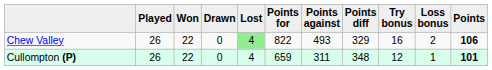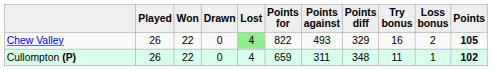 <table class="wikitable" style="text-align:center">
 <tr>
 <th style="background:#efefef; width:195px;"></th>
 <th style="background:#efefef; width:20px;">Played</th>
 <th style="background:#efefef; width:20px;">Won</th>
 <th style="background:#efefef; width:20px;">Drawn</th>
 <th style="background:#efefef; width:20px;">Lost</th>
 <th style="background:#efefef; width:20px;">Points for</th>
 <th style="background:#efefef; width:20px;">Points against</th>
 <th style="background:#efefef; width:20px;">Points diff</th>
 <th style="background:#efefef; width:20px;">Try bonus</th>
 <th style="background:#efefef; width:20px;">Loss bonus</th>
 <th style="background:#efefef; width:20px;">Points</th>
 </tr>
 <tr>
 <td style="text-align:left;"><a href='#'>Chew Valley</a></td>
 <td>26</td>
 <td>22</td>
 <td>0</td>
 <td style="background: lightgreen;">4</td>
 <td>822</td>
 <td>493</td>
 <td>329</td>
 <td>16</td>
 <td>2</td>
-<td><strong>106</strong></td>
+<td><strong>105</strong></td>
 </tr>
 <tr style="background:#d8ffeb; text-align:center;">
 <td align=left>Cullompton <strong>(P)</strong></td>
 <td>26</td>
 <td>22</td>
 <td>0</td>
 <td>4</td>
 <td>659</td>
 <td>311</td>
 <td>348</td>
-<td>12</td>
+<td>11</td>
 <td>1</td>
-<td><strong>101</strong></td>
+<td><strong>102</strong></td>
 </tr>
 </table>
